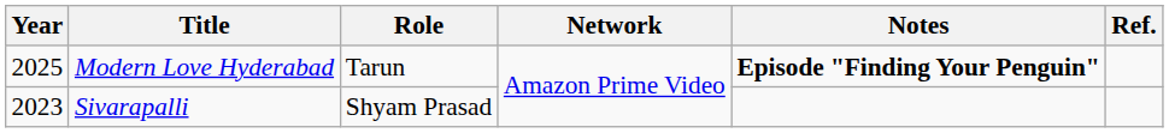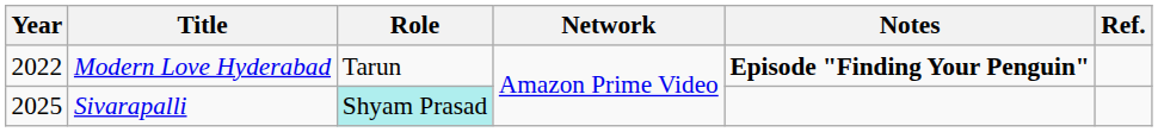 <table class="wikitable">
 <tr>
 <th>Year</th>
 <th>Title</th>
 <th>Role</th>
 <th>Network</th>
 <th>Notes</th>
 <th scope="col" class="unsortable">Ref.</th>
 </tr>
 <tr>
-<td>2025</td>
+<td>2022</td>
 <td><em><a href='#'>Modern Love Hyderabad</a></em></td>
 <td>Tarun</td>
 <td rowspan="2"><a href='#'>Amazon Prime Video</a></td>
 <td><strong>Episode "Finding Your Penguin"</strong></td>
 <td></td>
 </tr>
 <tr>
-<td>2023</td>
+<td>2025</td>
 <td><em><a href='#'>Sivarapalli</a></em></td>
-<td>Shyam Prasad</td>
+<td style="background: paleturquoise;">Shyam Prasad</td>
 <td></td>
 <td></td>
 </tr>
 </table>
